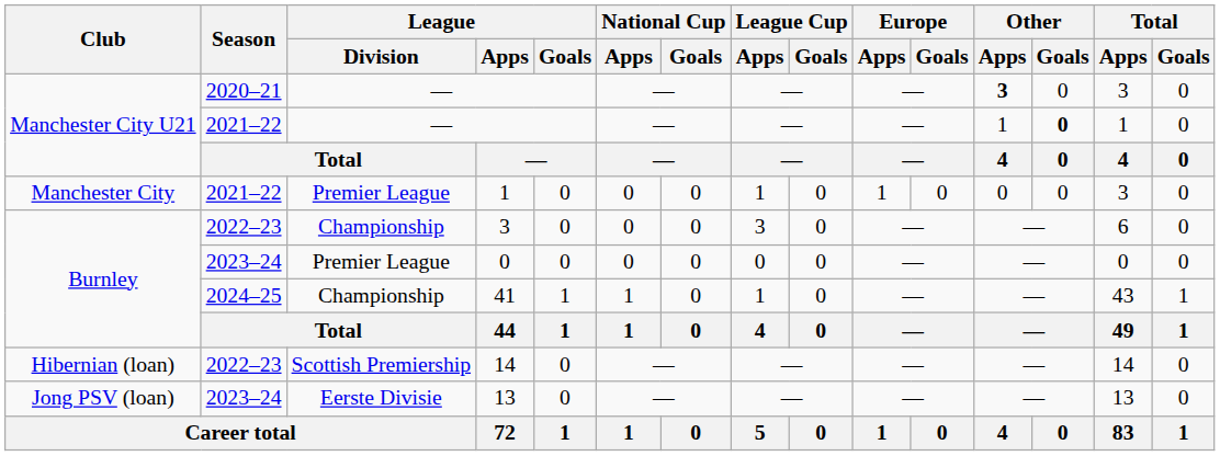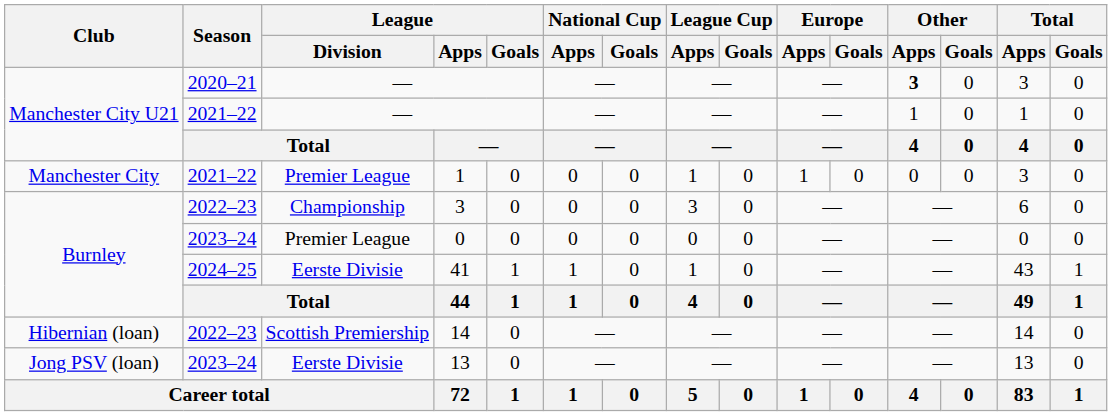 <table class=wikitable style=text-align:center>
 <tr>
 <th rowspan=2>Club</th>
 <th rowspan=2>Season</th>
 <th colspan=3>League</th>
 <th colspan=2>National Cup</th>
 <th colspan=2>League Cup</th>
 <th colspan=2>Europe</th>
 <th colspan=2>Other</th>
 <th colspan=2>Total</th>
 </tr>
 <tr>
 <th>Division</th>
 <th>Apps</th>
 <th>Goals</th>
 <th>Apps</th>
 <th>Goals</th>
 <th>Apps</th>
 <th>Goals</th>
 <th>Apps</th>
 <th>Goals</th>
 <th>Apps</th>
 <th>Goals</th>
 <th>Apps</th>
 <th>Goals</th>
 </tr>
 <tr>
 <td rowspan=3><a href='#'>Manchester City U21</a></td>
 <td><a href='#'>2020–21</a></td>
 <td colspan=3>—</td>
 <td colspan=2>—</td>
 <td colspan=2>—</td>
 <td colspan=2>—</td>
 <td><strong>3</strong></td>
 <td>0</td>
 <td>3</td>
 <td>0</td>
 </tr>
 <tr>
 <td><a href='#'>2021–22</a></td>
 <td colspan=3>—</td>
 <td colspan=2>—</td>
 <td colspan=2>—</td>
 <td colspan=2>—</td>
 <td>1</td>
-<td><strong>0</strong></td>
+<td>0</td>
 <td>1</td>
 <td>0</td>
 </tr>
 <tr>
 <th colspan="2">Total</th>
 <th colspan=2>—</th>
 <th colspan=2>—</th>
 <th colspan=2>—</th>
 <th colspan=2>—</th>
 <th>4</th>
 <th>0</th>
 <th>4</th>
 <th>0</th>
 </tr>
 <tr>
 <td><a href='#'>Manchester City</a></td>
 <td><a href='#'>2021–22</a></td>
 <td><a href='#'>Premier League</a></td>
 <td>1</td>
 <td>0</td>
 <td>0</td>
 <td>0</td>
 <td>1</td>
 <td>0</td>
 <td>1</td>
 <td>0</td>
 <td>0</td>
 <td>0</td>
 <td>3</td>
 <td>0</td>
 </tr>
 <tr>
 <td rowspan=4><a href='#'>Burnley</a></td>
 <td><a href='#'>2022–23</a></td>
 <td><a href='#'>Championship</a></td>
 <td>3</td>
 <td>0</td>
 <td>0</td>
 <td>0</td>
 <td>3</td>
 <td>0</td>
 <td colspan=2>—</td>
 <td colspan=2>—</td>
 <td>6</td>
 <td>0</td>
 </tr>
 <tr>
 <td><a href='#'>2023–24</a></td>
 <td>Premier League</td>
 <td>0</td>
 <td>0</td>
 <td>0</td>
 <td>0</td>
 <td>0</td>
 <td>0</td>
 <td colspan=2>—</td>
 <td colspan=2>—</td>
 <td>0</td>
 <td>0</td>
 </tr>
 <tr>
 <td><a href='#'>2024–25</a></td>
-<td>Championship</td>
+<td><a href='#'>Eerste Divisie</a></td>
 <td>41</td>
 <td>1</td>
 <td>1</td>
 <td>0</td>
 <td>1</td>
 <td>0</td>
 <td colspan=2>—</td>
 <td colspan=2>—</td>
 <td>43</td>
 <td>1</td>
 </tr>
 <tr>
 <th colspan="2">Total</th>
 <th>44</th>
 <th>1</th>
 <th>1</th>
 <th>0</th>
 <th>4</th>
 <th>0</th>
 <th colspan="2">—</th>
 <th colspan="2">—</th>
 <th>49</th>
 <th>1</th>
 </tr>
 <tr>
 <td><a href='#'>Hibernian</a> (loan)</td>
 <td><a href='#'>2022–23</a></td>
 <td><a href='#'>Scottish Premiership</a></td>
 <td>14</td>
 <td>0</td>
 <td colspan=2>—</td>
 <td colspan=2>—</td>
 <td colspan=2>—</td>
 <td colspan=2>—</td>
 <td>14</td>
 <td>0</td>
 </tr>
 <tr>
 <td><a href='#'>Jong PSV</a> (loan)</td>
 <td><a href='#'>2023–24</a></td>
 <td><a href='#'>Eerste Divisie</a></td>
 <td>13</td>
 <td>0</td>
 <td colspan=2>—</td>
 <td colspan=2>—</td>
 <td colspan=2>—</td>
 <td colspan=2>—</td>
 <td>13</td>
 <td>0</td>
 </tr>
 <tr>
 <th colspan=3>Career total</th>
 <th>72</th>
 <th>1</th>
 <th>1</th>
 <th>0</th>
 <th>5</th>
 <th>0</th>
 <th>1</th>
 <th>0</th>
 <th>4</th>
 <th>0</th>
 <th>83</th>
 <th>1</th>
 </tr>
 </table>
